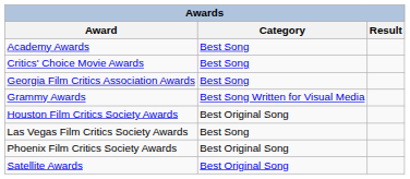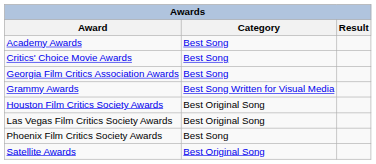 <table class="wikitable">
 <tr style="background:#ccc; text-align:center;">
 <th colspan="4" style="background: LightSteelBlue;">Awards</th>
 </tr>
 <tr style="background:#ccc; text-align:center;">
 <th>Award</th>
 <th>Category</th>
 <th>Result</th>
 </tr>
 <tr>
 <td><a href='#'>Academy Awards</a></td>
 <td><a href='#'>Best Song</a></td>
 <td></td>
 </tr>
 <tr>
 <td><a href='#'>Critics' Choice Movie Awards</a></td>
 <td><a href='#'>Best Song</a></td>
 <td></td>
 </tr>
 <tr>
 <td><a href='#'>Georgia Film Critics Association Awards</a></td>
 <td><a href='#'>Best Song</a></td>
 <td></td>
 </tr>
 <tr>
 <td><a href='#'>Grammy Awards</a></td>
 <td><a href='#'>Best Song Written for Visual Media</a></td>
 <td></td>
 </tr>
 <tr>
 <td><a href='#'>Houston Film Critics Society Awards</a></td>
 <td>Best Original Song</td>
 <td></td>
 </tr>
 <tr>
 <td>Las Vegas Film Critics Society Awards</td>
-<td>Best Song</td>
+<td>Best Original Song</td>
 <td></td>
 </tr>
 <tr>
 <td>Phoenix Film Critics Society Awards</td>
-<td>Best Original Song</td>
+<td>Best Song</td>
 <td></td>
 </tr>
 <tr>
 <td><a href='#'>Satellite Awards</a></td>
 <td><a href='#'>Best Original Song</a></td>
 <td></td>
 </tr>
 </table>
